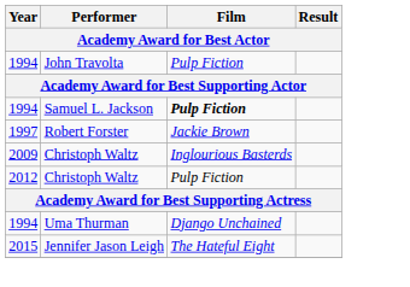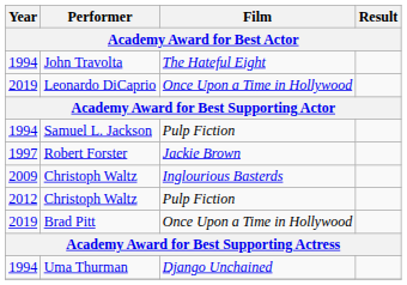 <table class="wikitable">
 <tr>
 <th>Year</th>
 <th>Performer</th>
 <th>Film</th>
 <th>Result</th>
 </tr>
 <tr>
 <th colspan="4"><a href='#'>Academy Award for Best Actor</a></th>
 </tr>
 <tr>
 <td><a href='#'>1994</a></td>
 <td><a href='#'>John Travolta</a></td>
-<td><em><a href='#'>Pulp Fiction</a></em></td>
+<td><em><a href='#'>The Hateful Eight</a></em></td>
+<td></td>
+</tr>
+<tr>
+<td><a href='#'>2019</a></td>
+<td><a href='#'>Leonardo DiCaprio</a></td>
+<td><em><a href='#'>Once Upon a Time in Hollywood</a></em></td>
 <td></td>
 </tr>
 <tr>
 <th colspan="4"><a href='#'>Academy Award for Best Supporting Actor</a></th>
 </tr>
 <tr>
 <td><a href='#'>1994</a></td>
 <td><a href='#'>Samuel L. Jackson</a></td>
-<td><strong><em>Pulp Fiction</em></strong></td>
+<td><em>Pulp Fiction</em></td>
 <td></td>
 </tr>
 <tr>
 <td><a href='#'>1997</a></td>
 <td><a href='#'>Robert Forster</a></td>
 <td><em><a href='#'>Jackie Brown</a></em></td>
 <td></td>
 </tr>
 <tr>
 <td><a href='#'>2009</a></td>
 <td><a href='#'>Christoph Waltz</a></td>
 <td><em><a href='#'>Inglourious Basterds</a></em></td>
 <td></td>
 </tr>
 <tr>
 <td><a href='#'>2012</a></td>
 <td><a href='#'>Christoph Waltz</a></td>
 <td><em>Pulp Fiction</em></td>
 <td></td>
 </tr>
 <tr>
+<td><a href='#'>2019</a></td>
+<td><a href='#'>Brad Pitt</a></td>
+<td><em>Once Upon a Time in Hollywood</em></td>
+<td></td>
+</tr>
+<tr>
 <th colspan="4"><a href='#'>Academy Award for Best Supporting Actress</a></th>
 </tr>
 <tr>
 <td><a href='#'>1994</a></td>
 <td><a href='#'>Uma Thurman</a></td>
 <td><em><a href='#'>Django Unchained</a></em></td>
 <td></td>
 </tr>
 <tr>
-<td><a href='#'>2015</a></td>
-<td><a href='#'>Jennifer Jason Leigh</a></td>
-<td><em><a href='#'>The Hateful Eight</a></em></td>
-<td></td>
-</tr>
-<tr>
 </tr>
 </table>
